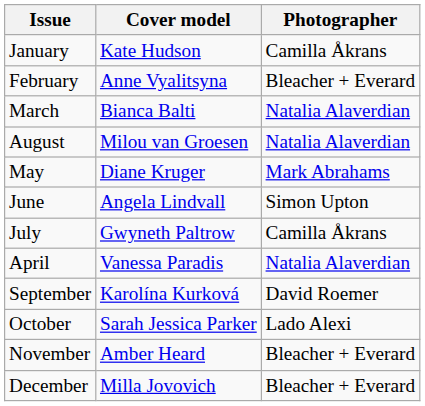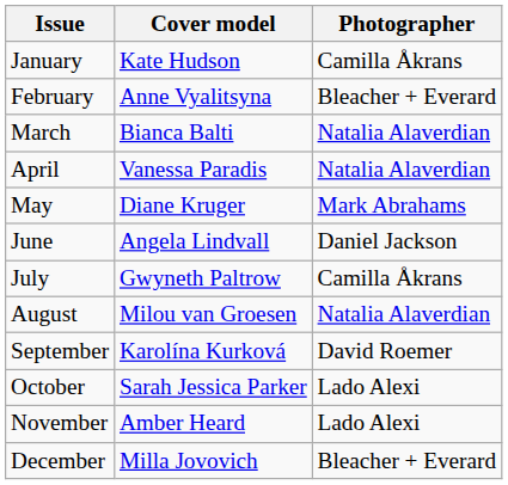 <table class="sortable wikitable">
 <tr>
 <th>Issue</th>
 <th>Cover model</th>
 <th>Photographer</th>
 </tr>
 <tr>
 <td>January</td>
 <td><a href='#'>Kate Hudson</a></td>
 <td>Camilla Åkrans</td>
 </tr>
 <tr>
 <td>February</td>
 <td><a href='#'>Anne Vyalitsyna</a></td>
 <td>Bleacher + Everard</td>
 </tr>
 <tr>
 <td>March</td>
 <td><a href='#'>Bianca Balti</a></td>
 <td><a href='#'>Natalia Alaverdian</a></td>
 </tr>
 <tr>
-<td>August</td>
-<td><a href='#'>Milou van Groesen</a></td>
+<td>April</td>
+<td><a href='#'>Vanessa Paradis</a></td>
 <td><a href='#'>Natalia Alaverdian</a></td>
 </tr>
 <tr>
 <td>May</td>
 <td><a href='#'>Diane Kruger</a></td>
 <td><a href='#'>Mark Abrahams</a></td>
 </tr>
 <tr>
 <td>June</td>
 <td><a href='#'>Angela Lindvall</a></td>
-<td>Simon Upton</td>
+<td>Daniel Jackson</td>
 </tr>
 <tr>
 <td>July</td>
 <td><a href='#'>Gwyneth Paltrow</a></td>
 <td>Camilla Åkrans</td>
 </tr>
 <tr>
-<td>April</td>
-<td><a href='#'>Vanessa Paradis</a></td>
+<td>August</td>
+<td><a href='#'>Milou van Groesen</a></td>
 <td><a href='#'>Natalia Alaverdian</a></td>
 </tr>
 <tr>
 <td>September</td>
 <td><a href='#'>Karolína Kurková</a></td>
 <td>David Roemer</td>
 </tr>
 <tr>
 <td>October</td>
 <td><a href='#'>Sarah Jessica Parker</a></td>
 <td>Lado Alexi</td>
 </tr>
 <tr>
 <td>November</td>
 <td><a href='#'>Amber Heard</a></td>
-<td>Bleacher + Everard</td>
+<td>Lado Alexi</td>
 </tr>
 <tr>
 <td>December</td>
 <td><a href='#'>Milla Jovovich</a></td>
 <td>Bleacher + Everard</td>
 </tr>
 </table>
